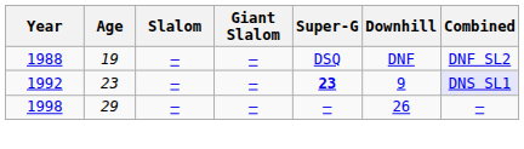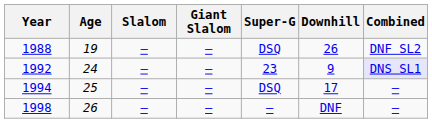 <table class=wikitable style="text-align:center">
 <tr>
 <th>  Year  </th>
 <th> Age </th>
 <th> Slalom </th>
 <th> Giant <br> Slalom </th>
 <th>Super-G</th>
 <th>Downhill</th>
 <th>Combined</th>
 </tr>
 <tr>
 <td><a href='#'>1988</a></td>
 <td><em>19</em></td>
 <td><a href='#'>—</a></td>
 <td><a href='#'>—</a></td>
 <td><a href='#'>DSQ</a></td>
-<td><a href='#'>DNF</a></td>
+<td><a href='#'>26</a></td>
 <td><a href='#'>DNF SL2</a></td>
 </tr>
 <tr>
 <td><a href='#'>1992</a></td>
-<td><em>23</em></td>
+<td><em>24</em></td>
 <td><a href='#'>—</a></td>
 <td><a href='#'>—</a></td>
-<td><strong><a href='#'>23</a></strong></td>
+<td><a href='#'>23</a></td>
 <td><a href='#'>9</a></td>
 <td style="background: lavender;"><a href='#'>DNS SL1</a></td>
 </tr>
 <tr>
+<td><a href='#'>1994</a></td>
+<td><em>25</em></td>
+<td><a href='#'>—</a></td>
+<td><a href='#'>—</a></td>
+<td><a href='#'>DSQ</a></td>
+<td><a href='#'>17</a></td>
+<td><a href='#'>—</a></td>
+</tr>
+<tr>
 <td><a href='#'>1998</a></td>
-<td><em>29</em></td>
+<td><em>26</em></td>
 <td><a href='#'>—</a></td>
 <td><a href='#'>—</a></td>
 <td><a href='#'>—</a></td>
-<td><a href='#'>26</a></td>
+<td><a href='#'>DNF</a></td>
 <td><a href='#'>—</a></td>
 </tr>
 </table>
